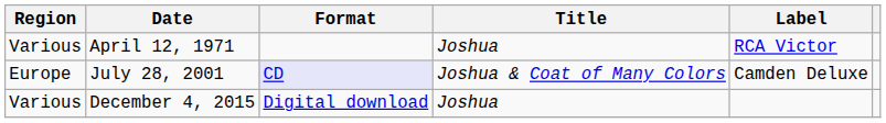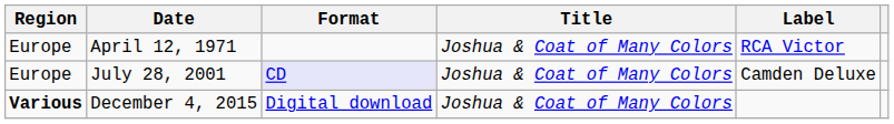 <table class="wikitable plainrowheaders">
 <tr>
 <th scope="col">Region</th>
 <th scope="col">Date</th>
 <th scope="col">Format</th>
 <th scope="col">Title</th>
 <th scope="col">Label</th>
 <th scope="col"></th>
 </tr>
 <tr>
-<td>Various</td>
+<td>Europe</td>
 <td>April 12, 1971</td>
 <td></td>
-<td><em>Joshua</em></td>
+<td><em>Joshua & <a href='#'>Coat of Many Colors</a></em></td>
 <td><a href='#'>RCA Victor</a></td>
 <td></td>
 </tr>
 <tr>
 <td>Europe</td>
 <td>July 28, 2001</td>
 <td style="background: lavender;"><a href='#'>CD</a></td>
 <td><em>Joshua & <a href='#'>Coat of Many Colors</a></em></td>
 <td>Camden Deluxe</td>
 <td></td>
 </tr>
 <tr>
-<td>Various</td>
+<td><strong>Various</strong></td>
 <td>December 4, 2015</td>
 <td><a href='#'>Digital download</a></td>
-<td><em>Joshua</em></td>
+<td><em>Joshua & <a href='#'>Coat of Many Colors</a></em></td>
 <td></td>
 <td></td>
 </tr>
 <tr>
 </tr>
 </table>
